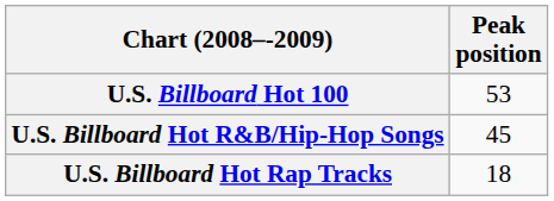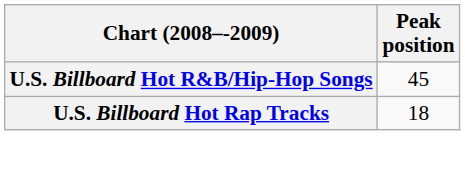 <table class="wikitable plainrowheaders" style="text-align:center;">
 <tr>
 <th scope="col">Chart (2008–-2009)</th>
 <th scope="col">Peak<br>position</th>
-</tr>
-<tr>
-<th scope="row">U.S. <a href='#'><em>Billboard</em> Hot 100</a></th>
-<td>53</td>
 </tr>
 <tr>
 <th scope="row">U.S. <em>Billboard</em> <a href='#'>Hot R&B/Hip-Hop Songs</a></th>
 <td>45</td>
 </tr>
 <tr>
 <th scope="row">U.S. <em>Billboard</em> <a href='#'>Hot Rap Tracks</a></th>
 <td>18</td>
 </tr>
 </table>
